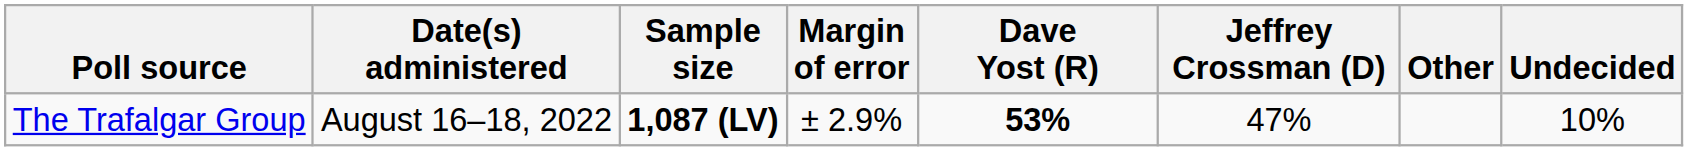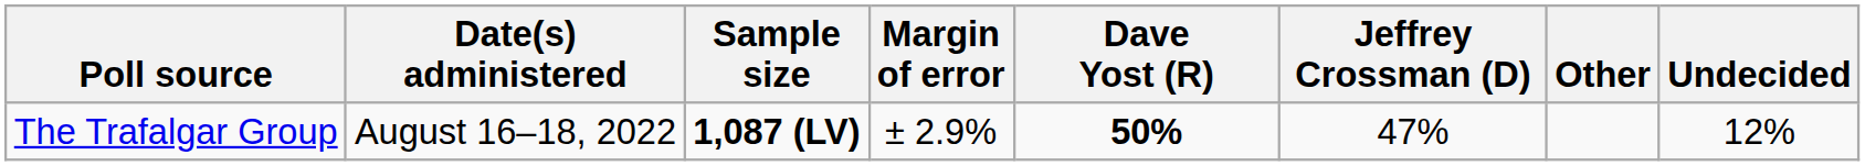 <table class="wikitable" style="font-size:90%;text-align:center;">
 <tr valign=bottom>
 <th>Poll source</th>
 <th>Date(s)<br>administered</th>
 <th>Sample<br>size</th>
 <th>Margin<br>of error</th>
 <th style="width:100px;">Dave<br>Yost (R)</th>
 <th style="width:100px;">Jeffrey<br>Crossman (D)</th>
 <th>Other</th>
 <th>Undecided</th>
 </tr>
 <tr>
 <td style="text-align:left;"><a href='#'>The Trafalgar Group</a></td>
 <td>August 16–18, 2022</td>
 <td><strong>1,087 (LV)</strong></td>
 <td>± 2.9%</td>
-<td><strong>53%</strong></td>
+<td><strong>50%</strong></td>
 <td>47%</td>
 <td></td>
-<td>10%</td>
+<td>12%</td>
 </tr>
 </table>
